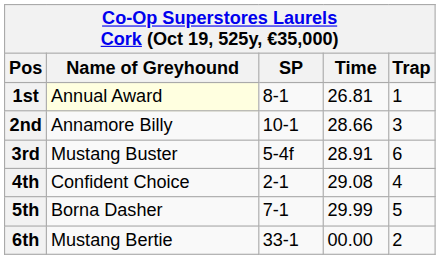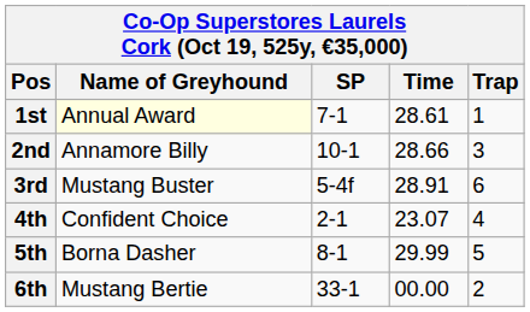 <table class="wikitable">
 <tr>
 <th colspan="6"><a href='#'>Co-Op Superstores Laurels</a><br><a href='#'>Cork</a> (Oct 19, 525y, €35,000)</th>
 </tr>
 <tr>
 <th width=30>Pos</th>
 <th width=180>Name of Greyhound</th>
 <th width=50>SP</th>
 <th width=50>Time</th>
 <th width=30>Trap</th>
 </tr>
 <tr>
 <th>1st</th>
 <td style="background: lightyellow;">Annual Award </td>
-<td>8-1</td>
-<td>26.81</td>
+<td>7-1</td>
+<td>28.61</td>
 <td>1</td>
 </tr>
 <tr>
 <th>2nd</th>
 <td>Annamore Billy</td>
 <td>10-1</td>
 <td>28.66</td>
 <td>3</td>
 </tr>
 <tr>
 <th>3rd</th>
 <td>Mustang Buster</td>
 <td>5-4f</td>
 <td>28.91</td>
 <td>6</td>
 </tr>
 <tr>
 <th>4th</th>
 <td>Confident Choice</td>
 <td>2-1</td>
-<td>29.08</td>
+<td>23.07</td>
 <td>4</td>
 </tr>
 <tr>
 <th>5th</th>
 <td>Borna Dasher</td>
-<td>7-1</td>
+<td>8-1</td>
 <td>29.99</td>
 <td>5</td>
 </tr>
 <tr>
 <th>6th</th>
 <td>Mustang Bertie</td>
 <td>33-1</td>
 <td>00.00</td>
 <td>2</td>
 </tr>
 </table>
